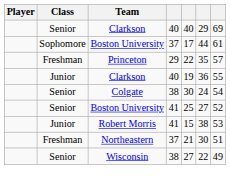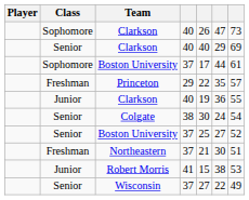 <table class="wikitable sortable" style="font-size= 95%;text-align: center;">
 <tr>
 <th>Player</th>
 <th>Class</th>
 <th>Team</th>
 <th></th>
 <th></th>
 <th></th>
 <th></th>
+</tr>
+<tr>
+<td></td>
+<td>Sophomore</td>
+<td><a href='#'>Clarkson</a></td>
+<td>40</td>
+<td>26</td>
+<td>47</td>
+<td>73</td>
 </tr>
 <tr>
 <td></td>
 <td>Senior</td>
 <td><a href='#'>Clarkson</a></td>
 <td>40</td>
 <td>40</td>
 <td>29</td>
 <td>69</td>
 </tr>
 <tr>
 <td></td>
 <td>Sophomore</td>
 <td><a href='#'>Boston University</a></td>
 <td>37</td>
 <td>17</td>
 <td>44</td>
 <td>61</td>
 </tr>
 <tr>
 <td></td>
 <td>Freshman</td>
 <td><a href='#'>Princeton</a></td>
 <td>29</td>
 <td>22</td>
 <td>35</td>
 <td>57</td>
 </tr>
 <tr>
 <td></td>
 <td>Junior</td>
 <td><a href='#'>Clarkson</a></td>
 <td>40</td>
 <td>19</td>
 <td>36</td>
 <td>55</td>
 </tr>
 <tr>
 <td></td>
 <td>Senior</td>
 <td><a href='#'>Colgate</a></td>
 <td>38</td>
 <td>30</td>
 <td>24</td>
 <td>54</td>
 </tr>
 <tr>
 <td></td>
 <td>Senior</td>
 <td><a href='#'>Boston University</a></td>
-<td>41</td>
+<td>37</td>
 <td>25</td>
 <td>27</td>
 <td>52</td>
+</tr>
+<tr>
+<td></td>
+<td>Freshman</td>
+<td><a href='#'>Northeastern</a></td>
+<td>37</td>
+<td>21</td>
+<td>30</td>
+<td>51</td>
 </tr>
 <tr>
 <td></td>
 <td>Junior</td>
 <td><a href='#'>Robert Morris</a></td>
 <td>41</td>
 <td>15</td>
 <td>38</td>
 <td>53</td>
 </tr>
 <tr>
 <td></td>
-<td>Freshman</td>
-<td><a href='#'>Northeastern</a></td>
-<td>37</td>
-<td>21</td>
-<td>30</td>
-<td>51</td>
-</tr>
-<tr>
-<td></td>
 <td>Senior</td>
 <td><a href='#'>Wisconsin</a></td>
-<td>38</td>
+<td>37</td>
 <td>27</td>
 <td>22</td>
 <td>49</td>
 </tr>
 </table>
